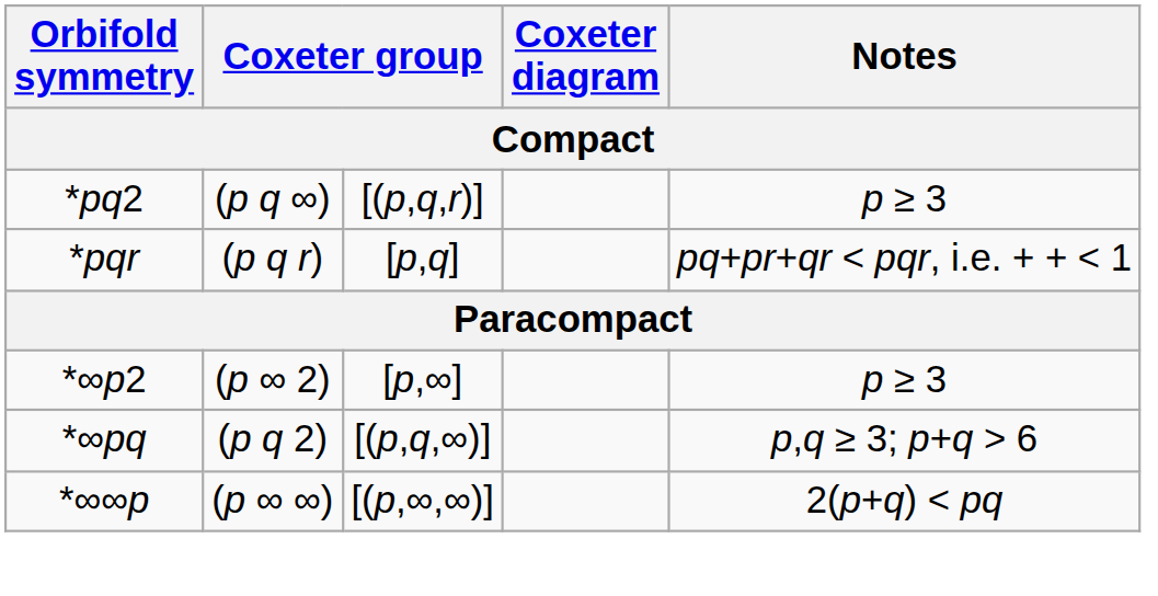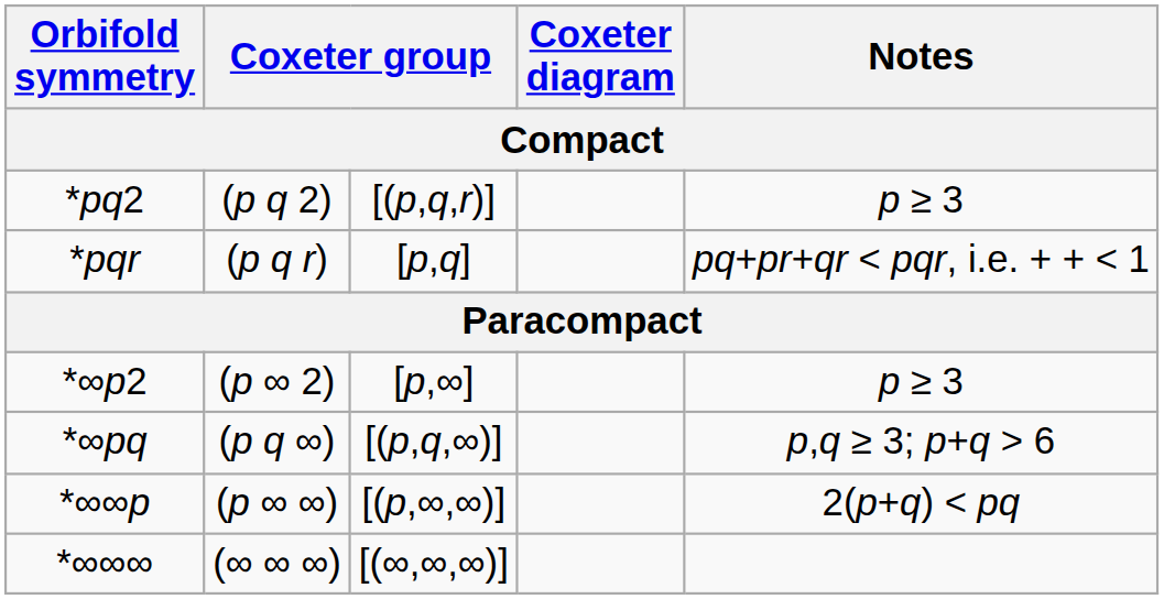 <table class=wikitable>
 <tr>
 <th><a href='#'>Orbifold<br>symmetry</a></th>
 <th colspan=2><a href='#'>Coxeter group</a></th>
 <th><a href='#'>Coxeter<br>diagram</a></th>
 <th>Notes</th>
 </tr>
 <tr>
 <th colspan=5>Compact</th>
 </tr>
 <tr valign=top align=center>
 <td>*<em>pq</em>2</td>
-<td>(<em>p q</em> ∞)</td>
+<td>(<em>p q</em> 2)</td>
 <td>[(<em>p</em>,<em>q</em>,<em>r</em>)]</td>
 <td></td>
 <td><em>p</em> ≥ 3</td>
 </tr>
 <tr valign=top align=center>
 <td>*<em>pqr</em></td>
 <td>(<em>p q r</em>)</td>
 <td>[<em>p</em>,<em>q</em>]</td>
 <td></td>
 <td><em>pq</em>+<em>pr</em>+<em>qr</em> < <em>pqr</em>, i.e.  +  +  < 1</td>
 </tr>
 <tr>
 <th colspan=5>Paracompact</th>
 </tr>
 <tr align=center>
 <td>*∞<em>p</em>2</td>
 <td>(<em>p</em> ∞ 2)</td>
 <td>[<em>p</em>,∞]</td>
 <td></td>
 <td><em>p</em> ≥ 3</td>
 </tr>
 <tr align=center>
 <td>*∞<em>pq</em></td>
-<td>(<em>p q</em> 2)</td>
+<td>(<em>p q</em> ∞)</td>
 <td>[(<em>p</em>,<em>q</em>,∞)]</td>
 <td></td>
 <td><em>p</em>,<em>q</em> ≥ 3; <em>p</em>+<em>q</em> > 6</td>
 </tr>
 <tr align=center>
 <td>*∞∞<em>p</em></td>
 <td>(<em>p</em> ∞ ∞)</td>
 <td>[(<em>p</em>,∞,∞)]</td>
 <td></td>
 <td>2(<em>p</em>+<em>q</em>) < <em>pq</em></td>
 </tr>
+<tr align=center>
+<td>*∞∞∞</td>
+<td>(∞ ∞ ∞)</td>
+<td>[(∞,∞,∞)]</td>
+<td></td>
+<td></td>
+</tr>
 </table>
